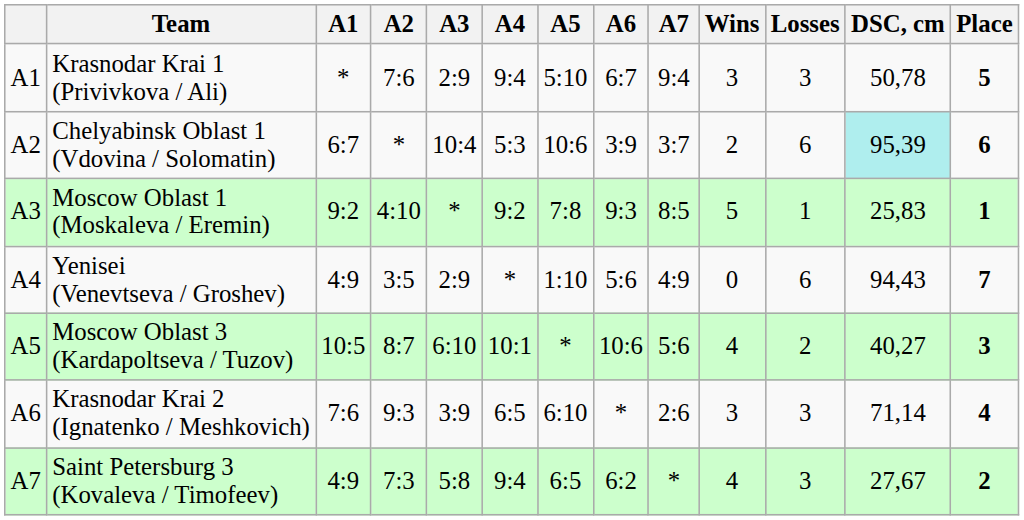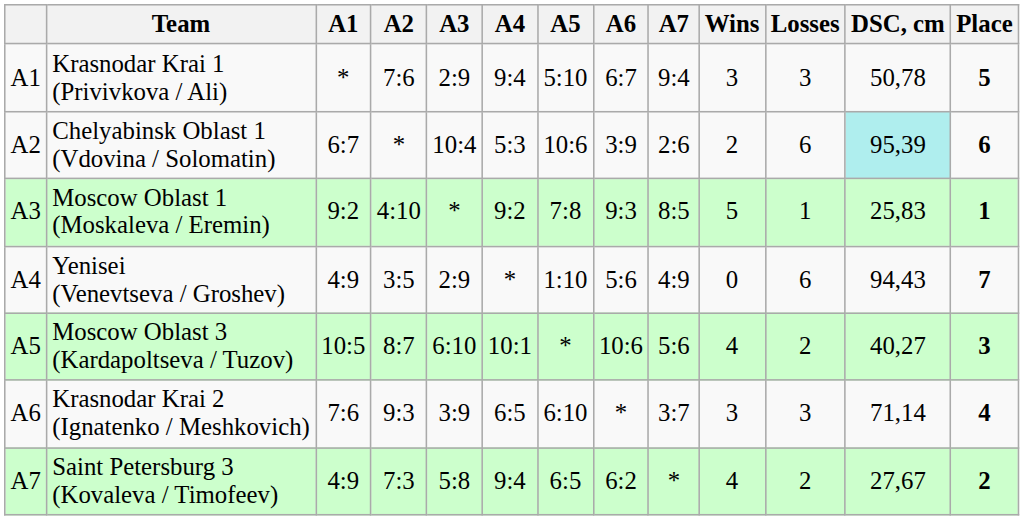 <table class="wikitable" style="text-align:center">
 <tr>
 <th></th>
 <th>Team</th>
 <th width="25">A1</th>
 <th width="25">A2</th>
 <th width="25">A3</th>
 <th width="25">A4</th>
 <th width="25">A5</th>
 <th width="25">A6</th>
 <th width="25">A7</th>
 <th width="20">Wins</th>
 <th width="20">Losses</th>
 <th>DSC, cm</th>
 <th>Place</th>
 </tr>
 <tr>
 <td>A1</td>
 <td align=left>Krasnodar Krai 1<br>(Privivkova / Ali)</td>
 <td>*</td>
 <td>7:6</td>
 <td>2:9</td>
 <td>9:4</td>
 <td>5:10</td>
 <td>6:7</td>
 <td>9:4</td>
 <td>3</td>
 <td>3</td>
 <td>50,78</td>
 <td><strong>5</strong></td>
 </tr>
 <tr>
 <td>A2</td>
 <td align=left>Chelyabinsk Oblast 1<br>(Vdovina / Solomatin)</td>
 <td>6:7</td>
 <td>*</td>
 <td>10:4</td>
 <td>5:3</td>
 <td>10:6</td>
 <td>3:9</td>
-<td>3:7</td>
+<td>2:6</td>
 <td>2</td>
 <td>6</td>
 <td style="background: paleturquoise;">95,39</td>
 <td><strong>6</strong></td>
 </tr>
 <tr bgcolor=#cfc>
 <td>A3</td>
 <td align=left>Moscow Oblast 1<br>(Moskaleva / Eremin)</td>
 <td>9:2</td>
 <td>4:10</td>
 <td>*</td>
 <td>9:2</td>
 <td>7:8</td>
 <td>9:3</td>
 <td>8:5</td>
 <td>5</td>
 <td>1</td>
 <td>25,83</td>
 <td><strong>1</strong></td>
 </tr>
 <tr>
 <td>A4</td>
 <td align=left>Yenisei<br>(Venevtseva / Groshev)</td>
 <td>4:9</td>
 <td>3:5</td>
 <td>2:9</td>
 <td>*</td>
 <td>1:10</td>
 <td>5:6</td>
 <td>4:9</td>
 <td>0</td>
 <td>6</td>
 <td>94,43</td>
 <td><strong>7</strong></td>
 </tr>
 <tr bgcolor=#cfc>
 <td>A5</td>
 <td align=left>Moscow Oblast 3<br>(Kardapoltseva / Tuzov)</td>
 <td>10:5</td>
 <td>8:7</td>
 <td>6:10</td>
 <td>10:1</td>
 <td>*</td>
 <td>10:6</td>
 <td>5:6</td>
 <td>4</td>
 <td>2</td>
 <td>40,27</td>
 <td><strong>3</strong></td>
 </tr>
 <tr>
 <td>A6</td>
 <td align=left>Krasnodar Krai 2<br>(Ignatenko / Meshkovich)</td>
 <td>7:6</td>
 <td>9:3</td>
 <td>3:9</td>
 <td>6:5</td>
 <td>6:10</td>
 <td>*</td>
-<td>2:6</td>
+<td>3:7</td>
 <td>3</td>
 <td>3</td>
 <td>71,14</td>
 <td><strong>4</strong></td>
 </tr>
 <tr bgcolor=#cfc>
 <td>A7</td>
 <td align=left>Saint Petersburg 3<br>(Kovaleva / Timofeev)</td>
 <td>4:9</td>
 <td>7:3</td>
 <td>5:8</td>
 <td>9:4</td>
 <td>6:5</td>
 <td>6:2</td>
 <td>*</td>
 <td>4</td>
-<td>3</td>
+<td>2</td>
 <td>27,67</td>
 <td><strong>2</strong></td>
 </tr>
 </table>
